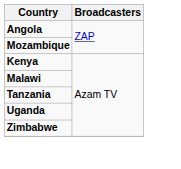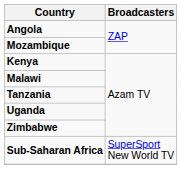 <table class="wikitable" border="2">
 <tr>
 <th>Country</th>
 <th>Broadcasters</th>
 </tr>
 <tr>
 <td><strong>Angola</strong></td>
 <td rowspan="2"><a href='#'>ZAP</a></td>
 </tr>
 <tr>
 <td><strong>Mozambique</strong></td>
 </tr>
 <tr>
 <td><strong>Kenya</strong></td>
 <td rowspan="5">Azam TV</td>
 </tr>
 <tr>
 <td><strong>Malawi</strong></td>
 </tr>
 <tr>
 <td><strong>Tanzania</strong></td>
 </tr>
 <tr>
 <td><strong>Uganda</strong></td>
 </tr>
 <tr>
 <td><strong>Zimbabwe</strong></td>
 </tr>
 <tr>
+<td><strong>Sub-Saharan Africa</strong></td>
+<td><a href='#'>SuperSport</a><br>New World TV</td>
+</tr>
+<tr>
 </tr>
 </table>
